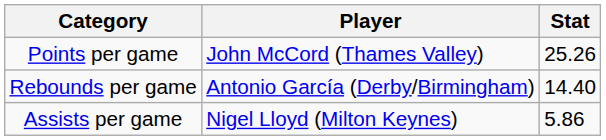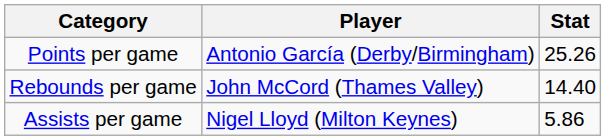 <table class="wikitable" style="font-size:95%">
 <tr>
 <th>Category</th>
 <th>Player</th>
 <th>Stat</th>
 </tr>
 <tr>
 <td style="text-align:center"><a href='#'>Points</a> per game</td>
-<td>  <a href='#'>John McCord</a> (<a href='#'>Thames Valley</a>)</td>
+<td> <a href='#'>Antonio García</a> (<a href='#'>Derby</a>/<a href='#'>Birmingham</a>)</td>
 <td>25.26</td>
 </tr>
 <tr>
 <td style="text-align:center"><a href='#'>Rebounds</a> per game</td>
-<td> <a href='#'>Antonio García</a> (<a href='#'>Derby</a>/<a href='#'>Birmingham</a>)</td>
+<td>  <a href='#'>John McCord</a> (<a href='#'>Thames Valley</a>)</td>
 <td>14.40</td>
 </tr>
 <tr>
 <td style="text-align:center"><a href='#'>Assists</a> per game</td>
 <td> <a href='#'>Nigel Lloyd</a> (<a href='#'>Milton Keynes</a>)</td>
 <td>5.86</td>
 </tr>
 </table>
